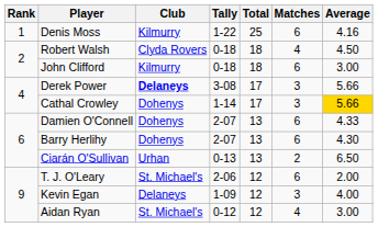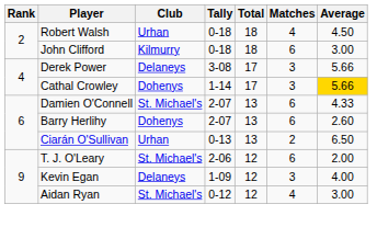 <table class="wikitable">
 <tr>
 <th>Rank</th>
 <th>Player</th>
 <th>Club</th>
 <th>Tally</th>
 <th>Total</th>
 <th>Matches</th>
 <th>Average</th>
 </tr>
 <tr>
-<td rowspan="1" style="text-align:center;">1</td>
-<td>Denis Moss</td>
-<td><a href='#'>Kilmurry</a></td>
-<td align=center>1-22</td>
-<td align=center>25</td>
-<td align=center>6</td>
-<td align=center>4.16</td>
-</tr>
-<tr>
 <td rowspan="2" style="text-align:center;">2</td>
 <td>Robert Walsh</td>
-<td><a href='#'>Clyda Rovers</a></td>
+<td><a href='#'>Urhan</a></td>
 <td align=center>0-18</td>
 <td align=center>18</td>
 <td align=center>4</td>
 <td align=center>4.50</td>
 </tr>
 <tr>
 <td>John Clifford</td>
 <td><a href='#'>Kilmurry</a></td>
 <td align=center>0-18</td>
 <td align=center>18</td>
 <td align=center>6</td>
 <td align=center>3.00</td>
 </tr>
 <tr>
 <td rowspan="2" style="text-align:center;">4</td>
 <td>Derek Power</td>
-<td><strong><a href='#'>Delaneys</a></strong></td>
+<td><a href='#'>Delaneys</a></td>
 <td align=center>3-08</td>
 <td align=center>17</td>
 <td align=center>3</td>
 <td align=center>5.66</td>
 </tr>
 <tr>
 <td>Cathal Crowley</td>
 <td><a href='#'>Dohenys</a></td>
 <td align=center>1-14</td>
 <td align=center>17</td>
 <td align=center>3</td>
 <td align=center style="background: gold;">5.66</td>
 </tr>
 <tr>
 <td rowspan="3" style="text-align:center;">6</td>
 <td>Damien O'Connell</td>
-<td><a href='#'>Dohenys</a></td>
+<td><a href='#'>St. Michael's</a></td>
 <td align=center>2-07</td>
 <td align=center>13</td>
 <td align=center>6</td>
 <td align=center>4.33</td>
 </tr>
 <tr>
 <td>Barry Herlihy</td>
 <td><a href='#'>Dohenys</a></td>
 <td align=center>2-07</td>
 <td align=center>13</td>
 <td align=center>6</td>
-<td align=center>4.30</td>
+<td align=center>2.60</td>
 </tr>
 <tr>
 <td><a href='#'>Ciarán O'Sullivan</a></td>
 <td><a href='#'>Urhan</a></td>
 <td align=center>0-13</td>
 <td align=center>13</td>
 <td align=center>2</td>
 <td align=center>6.50</td>
 </tr>
 <tr>
 <td rowspan="3" style="text-align:center;">9</td>
 <td>T. J. O'Leary</td>
 <td><a href='#'>St. Michael's</a></td>
 <td align=center>2-06</td>
 <td align=center>12</td>
 <td align=center>6</td>
 <td align=center>2.00</td>
 </tr>
 <tr>
 <td>Kevin Egan</td>
 <td><a href='#'>Delaneys</a></td>
 <td align=center>1-09</td>
 <td align=center>12</td>
 <td align=center>3</td>
 <td align=center>4.00</td>
 </tr>
 <tr>
 <td>Aidan Ryan</td>
 <td><a href='#'>St. Michael's</a></td>
 <td align=center>0-12</td>
 <td align=center>12</td>
 <td align=center>4</td>
 <td align=center>3.00</td>
 </tr>
 </table>
